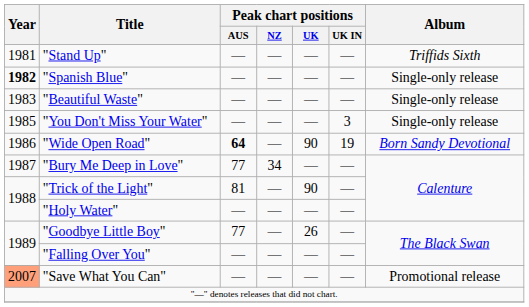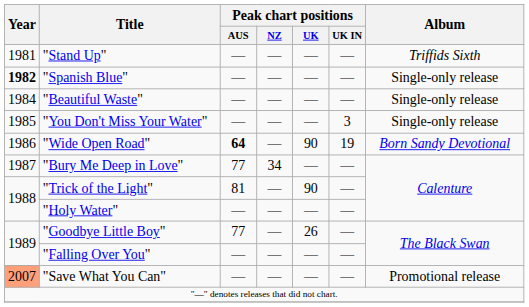 <table class="wikitable">
 <tr>
 <th rowspan="2" width="33">Year</th>
 <th width="200" rowspan="2">Title</th>
 <th colspan="4">Peak chart positions</th>
 <th rowspan="2" width="175">Album</th>
 </tr>
 <tr>
 <th style="width:3em;font-size:75%">AUS<br></th>
 <th style="width:3em;font-size:75%"><a href='#'>NZ</a><br></th>
 <th style="width:3em;font-size:75%"><a href='#'>UK</a><br></th>
 <th style="width:3em;font-size:75%">UK IN<br></th>
 </tr>
 <tr>
 <td align="center">1981</td>
 <td>"<a href='#'>Stand Up</a>"</td>
 <td align="center">—</td>
 <td align="center">—</td>
 <td align="center">—</td>
 <td align="center">—</td>
 <td align="center"><em>Triffids Sixth</em></td>
 </tr>
 <tr>
 <td align="center"><strong>1982</strong></td>
 <td>"<a href='#'>Spanish Blue</a>"</td>
 <td align="center">—</td>
 <td align="center">—</td>
 <td align="center">—</td>
 <td align="center">—</td>
 <td align="center">Single-only release</td>
 </tr>
 <tr>
-<td align="center">1983</td>
+<td align="center">1984</td>
 <td>"<a href='#'>Beautiful Waste</a>"</td>
 <td align="center">—</td>
 <td align="center">—</td>
 <td align="center">—</td>
 <td align="center">—</td>
 <td align="center">Single-only release</td>
 </tr>
 <tr>
 <td align="center">1985</td>
 <td>"<a href='#'>You Don't Miss Your Water</a>"</td>
 <td align="center">—</td>
 <td align="center">—</td>
 <td align="center">—</td>
 <td align="center">3</td>
 <td align="center">Single-only release</td>
 </tr>
 <tr>
 <td align="center">1986</td>
 <td>"<a href='#'>Wide Open Road</a>"</td>
 <td align="center"><strong>64</strong></td>
 <td align="center">—</td>
 <td align="center">90</td>
 <td align="center">19</td>
 <td align="center"><em><a href='#'>Born Sandy Devotional</a></em></td>
 </tr>
 <tr>
 <td align="center">1987</td>
 <td>"<a href='#'>Bury Me Deep in Love</a>"</td>
 <td align="center">77</td>
 <td align="center">34</td>
 <td align="center">—</td>
 <td align="center">—</td>
 <td rowspan="3" align="center" !><em><a href='#'>Calenture</a></em></td>
 </tr>
 <tr>
 <td align="center" ! rowspan="2">1988</td>
 <td>"<a href='#'>Trick of the Light</a>"</td>
 <td align="center">81</td>
 <td align="center">—</td>
 <td align="center">90</td>
 <td align="center">—</td>
 </tr>
 <tr>
 <td>"<a href='#'>Holy Water</a>"</td>
 <td align="center">—</td>
 <td align="center">—</td>
 <td align="center">—</td>
 <td align="center">—</td>
 </tr>
 <tr>
 <td align="center" ! rowspan="2">1989</td>
 <td>"<a href='#'>Goodbye Little Boy</a>"</td>
 <td align="center">77</td>
 <td align="center">—</td>
 <td align="center">26</td>
 <td align="center">—</td>
 <td rowspan="2" align="center" !><em><a href='#'>The Black Swan</a></em></td>
 </tr>
 <tr>
 <td>"<a href='#'>Falling Over You</a>"</td>
 <td align="center">—</td>
 <td align="center">—</td>
 <td align="center">—</td>
 <td align="center">—</td>
 </tr>
 <tr>
 <td align="center" style="background: lightsalmon;">2007</td>
 <td>"Save What You Can"</td>
 <td align="center">—</td>
 <td align="center">—</td>
 <td align="center">—</td>
 <td align="center">—</td>
 <td align="center">Promotional release</td>
 </tr>
 <tr>
 <td colspan="12" align="center" style="font-size: 8pt">"—" denotes releases that did not chart.</td>
 </tr>
 <tr>
 </tr>
 </table>
